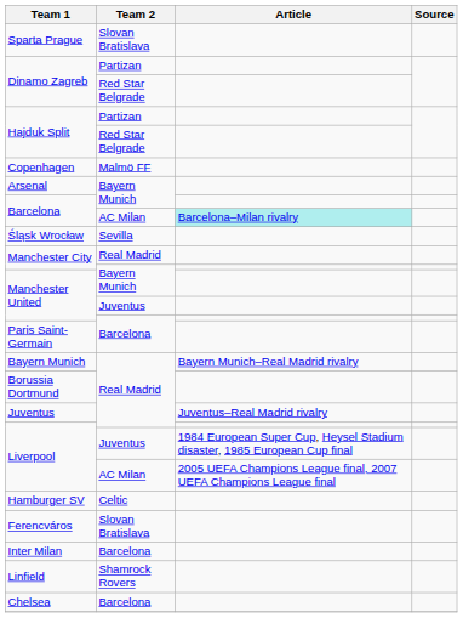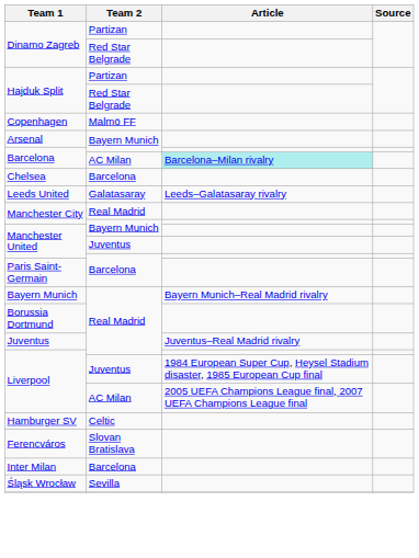 <table class="wikitable" style="font-size:98%; width:98%;">
 <tr>
 <th>Team 1</th>
 <th>Team 2</th>
 <th>Article</th>
 <th>Source</th>
-</tr>
-<tr>
-<td> <a href='#'>Sparta Prague</a></td>
-<td> <a href='#'>Slovan Bratislava</a></td>
-<td></td>
-<td></td>
 </tr>
 <tr>
 <td rowspan="2"> <a href='#'>Dinamo Zagreb</a></td>
 <td> <a href='#'>Partizan</a></td>
 <td></td>
 <td rowspan="2"></td>
 </tr>
 <tr>
 <td> <a href='#'>Red Star Belgrade</a></td>
 <td></td>
 </tr>
 <tr>
 <td rowspan="2"> <a href='#'>Hajduk Split</a></td>
 <td> <a href='#'>Partizan</a></td>
 <td></td>
 <td rowspan="2"></td>
 </tr>
 <tr>
 <td> <a href='#'>Red Star Belgrade</a></td>
 <td></td>
 </tr>
 <tr>
 <td> <a href='#'>Copenhagen</a></td>
 <td> <a href='#'>Malmö FF</a></td>
 <td></td>
 <td></td>
 </tr>
 <tr>
 <td> <a href='#'>Arsenal</a></td>
 <td rowspan="2"> <a href='#'>Bayern Munich</a></td>
 <td></td>
 <td></td>
 </tr>
 <tr>
 <td rowspan="2"> <a href='#'>Barcelona</a></td>
 <td></td>
 <td></td>
 </tr>
 <tr>
 <td> <a href='#'>AC Milan</a></td>
 <td style="background: paleturquoise;"><a href='#'>Barcelona–Milan rivalry</a></td>
 <td></td>
 </tr>
 <tr>
-<td> <a href='#'>Śląsk Wrocław</a></td>
-<td> <a href='#'>Sevilla</a></td>
+<td> <a href='#'>Chelsea</a></td>
+<td> <a href='#'>Barcelona</a></td>
 <td></td>
+<td></td>
+</tr>
+<tr>
+<td> <a href='#'>Leeds United</a></td>
+<td> <a href='#'>Galatasaray</a></td>
+<td><a href='#'>Leeds–Galatasaray rivalry</a></td>
 <td></td>
 </tr>
 <tr>
 <td rowspan="2"> <a href='#'>Manchester City</a></td>
 <td> <a href='#'>Real Madrid</a></td>
 <td></td>
 <td></td>
 </tr>
 <tr>
 <td rowspan="2"> <a href='#'>Bayern Munich</a></td>
 <td></td>
 <td></td>
 </tr>
 <tr>
 <td rowspan="3"> <a href='#'>Manchester United</a></td>
 <td></td>
 <td></td>
 </tr>
 <tr>
 <td> <a href='#'>Juventus</a></td>
 <td></td>
 <td></td>
 </tr>
 <tr>
 <td rowspan="2"> <a href='#'>Barcelona</a></td>
 <td></td>
 <td></td>
 </tr>
 <tr>
 <td> <a href='#'>Paris Saint-Germain</a></td>
 <td></td>
 <td></td>
 </tr>
 <tr>
 <td> <a href='#'>Bayern Munich</a></td>
 <td rowspan="4"> <a href='#'>Real Madrid</a></td>
 <td><a href='#'>Bayern Munich–Real Madrid rivalry</a></td>
 <td></td>
 </tr>
 <tr>
 <td> <a href='#'>Borussia Dortmund</a></td>
 <td></td>
 <td></td>
 </tr>
 <tr>
 <td> <a href='#'>Juventus</a></td>
 <td><a href='#'>Juventus–Real Madrid rivalry</a></td>
 <td></td>
 </tr>
 <tr>
 <td rowspan="3"> <a href='#'>Liverpool</a></td>
 <td></td>
 <td></td>
 </tr>
 <tr>
 <td> <a href='#'>Juventus</a></td>
 <td><a href='#'>1984 European Super Cup</a>, <a href='#'>Heysel Stadium disaster</a>, <a href='#'>1985 European Cup final</a></td>
 <td></td>
 </tr>
 <tr>
 <td> <a href='#'>AC Milan</a></td>
 <td><a href='#'>2005 UEFA Champions League final</a><a href='#'>, 2007 UEFA Champions League final</a></td>
 <td></td>
 </tr>
 <tr>
 <td> <a href='#'>Hamburger SV</a></td>
 <td> <a href='#'>Celtic</a></td>
 <td></td>
 <td></td>
 </tr>
 <tr>
 <td> <a href='#'>Ferencváros</a></td>
 <td> <a href='#'>Slovan Bratislava</a></td>
 <td></td>
 <td></td>
 </tr>
 <tr>
 <td> <a href='#'>Inter Milan</a></td>
 <td> <a href='#'>Barcelona</a></td>
 <td></td>
 <td></td>
 </tr>
 <tr>
-<td> <a href='#'>Linfield</a></td>
-<td> <a href='#'>Shamrock Rovers</a></td>
-<td></td>
-<td></td>
-</tr>
-<tr>
-<td> <a href='#'>Chelsea</a></td>
-<td> <a href='#'>Barcelona</a></td>
+<td> <a href='#'>Śląsk Wrocław</a></td>
+<td> <a href='#'>Sevilla</a></td>
 <td></td>
 <td></td>
 </tr>
 <tr>
 </tr>
 </table>
